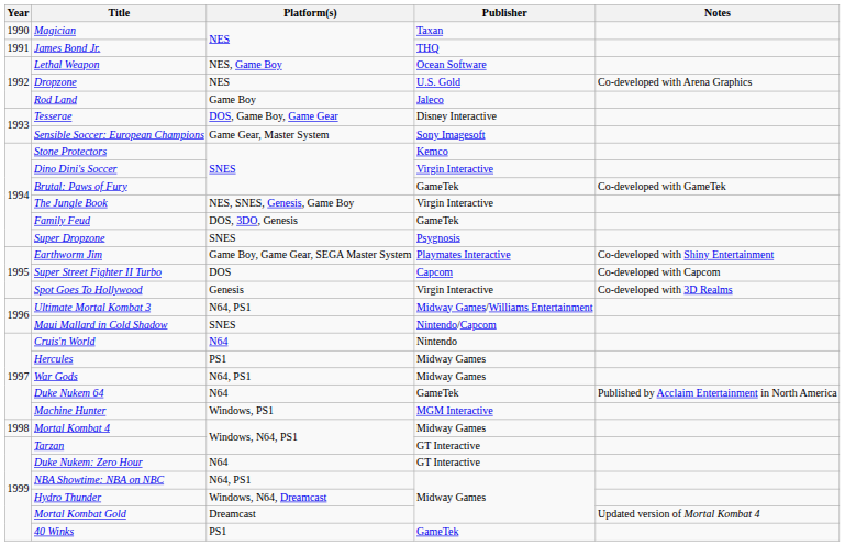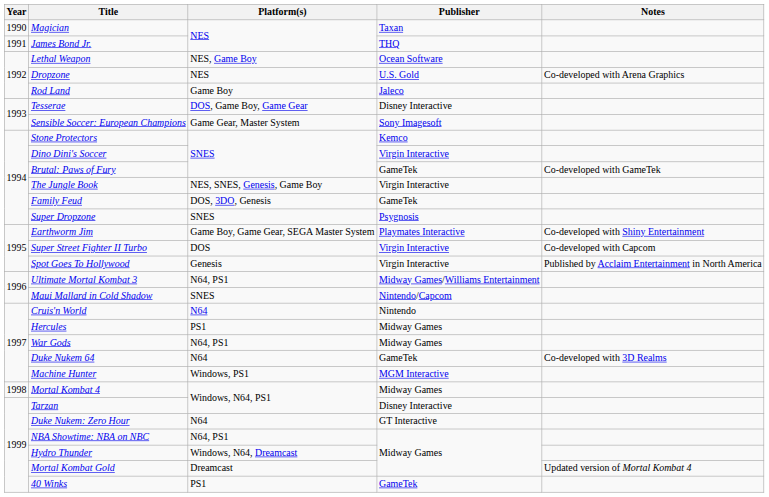 <table class="wikitable sortable">
 <tr>
 <th>Year</th>
 <th>Title</th>
 <th>Platform(s)</th>
 <th>Publisher</th>
 <th>Notes</th>
 </tr>
 <tr>
 <td>1990</td>
 <td><a href='#'><em>Magician</em></a></td>
 <td rowspan="2"><a href='#'>NES</a></td>
 <td><a href='#'>Taxan</a></td>
 <td></td>
 </tr>
 <tr>
 <td>1991</td>
 <td><a href='#'><em>James Bond Jr.</em></a></td>
 <td><a href='#'>THQ</a></td>
 <td></td>
 </tr>
 <tr>
 <td rowspan="3">1992</td>
 <td><a href='#'><em>Lethal Weapon</em></a></td>
 <td>NES, <a href='#'>Game Boy</a></td>
 <td><a href='#'>Ocean Software</a></td>
 <td></td>
 </tr>
 <tr>
 <td><em><a href='#'>Dropzone</a></em></td>
 <td>NES</td>
 <td><a href='#'>U.S. Gold</a></td>
 <td>Co-developed with Arena Graphics</td>
 </tr>
 <tr>
 <td><em><a href='#'>Rod Land</a></em></td>
 <td>Game Boy</td>
 <td><a href='#'>Jaleco</a></td>
 <td></td>
 </tr>
 <tr>
 <td rowspan="2">1993</td>
 <td><a href='#'><em>Tesserae</em></a></td>
 <td><a href='#'>DOS</a>, Game Boy, <a href='#'>Game Gear</a></td>
 <td>Disney Interactive</td>
 <td></td>
 </tr>
 <tr>
 <td><a href='#'><em>Sensible Soccer: European Champions</em></a></td>
 <td>Game Gear, Master System</td>
 <td><a href='#'>Sony Imagesoft</a></td>
 <td></td>
 </tr>
 <tr>
 <td rowspan="6">1994</td>
 <td><a href='#'><em>Stone Protectors</em></a></td>
 <td rowspan="3"><a href='#'>SNES</a></td>
 <td><a href='#'>Kemco</a></td>
 <td></td>
 </tr>
 <tr>
 <td><em><a href='#'>Dino Dini's Soccer</a></em></td>
 <td><a href='#'>Virgin Interactive</a></td>
 <td></td>
 </tr>
 <tr>
 <td><em><a href='#'>Brutal: Paws of Fury</a></em></td>
 <td>GameTek</td>
 <td>Co-developed with GameTek</td>
 </tr>
 <tr>
 <td><em><a href='#'>The Jungle Book</a></em></td>
 <td>NES, SNES, <a href='#'>Genesis</a>, Game Boy</td>
 <td>Virgin Interactive</td>
 <td></td>
 </tr>
 <tr>
 <td><a href='#'><em>Family Feud</em></a></td>
 <td>DOS, <a href='#'>3DO</a>, Genesis</td>
 <td>GameTek</td>
 <td></td>
 </tr>
 <tr>
 <td><em><a href='#'>Super Dropzone</a></em></td>
 <td>SNES</td>
 <td><a href='#'>Psygnosis</a></td>
 <td></td>
 </tr>
 <tr>
 <td rowspan="3">1995</td>
 <td><a href='#'><em>Earthworm Jim</em></a></td>
 <td>Game Boy, Game Gear, SEGA Master System</td>
 <td><a href='#'>Playmates Interactive</a></td>
 <td>Co-developed with <a href='#'>Shiny Entertainment</a></td>
 </tr>
 <tr>
 <td><em><a href='#'>Super Street Fighter II Turbo</a></em></td>
 <td>DOS</td>
-<td><a href='#'>Capcom</a></td>
+<td><a href='#'>Virgin Interactive</a></td>
 <td>Co-developed with Capcom</td>
 </tr>
 <tr>
 <td><em><a href='#'>Spot Goes To Hollywood</a></em></td>
 <td>Genesis</td>
 <td>Virgin Interactive</td>
-<td>Co-developed with <a href='#'>3D Realms</a></td>
+<td>Published by <a href='#'>Acclaim Entertainment</a> in North America</td>
 </tr>
 <tr>
 <td rowspan="2">1996</td>
 <td><em><a href='#'>Ultimate Mortal Kombat 3</a></em></td>
 <td>N64, PS1</td>
 <td><a href='#'>Midway Games</a>/<a href='#'>Williams Entertainment</a></td>
 <td></td>
 </tr>
 <tr>
 <td><em><a href='#'>Maui Mallard in Cold Shadow</a></em></td>
 <td>SNES</td>
 <td><a href='#'>Nintendo</a>/<a href='#'>Capcom</a></td>
 <td></td>
 </tr>
 <tr>
 <td rowspan="5">1997</td>
 <td><em><a href='#'>Cruis'n World</a></em></td>
 <td><a href='#'>N64</a></td>
 <td>Nintendo</td>
 <td></td>
 </tr>
 <tr>
 <td><a href='#'><em>Hercules</em></a></td>
 <td>PS1</td>
 <td>Midway Games</td>
 <td></td>
 </tr>
 <tr>
 <td><a href='#'><em>War Gods</em></a></td>
 <td>N64, PS1</td>
 <td>Midway Games</td>
 <td></td>
 </tr>
 <tr>
 <td><a href='#'><em>Duke Nukem 64</em></a></td>
 <td>N64</td>
 <td>GameTek</td>
-<td>Published by <a href='#'>Acclaim Entertainment</a> in North America</td>
+<td>Co-developed with <a href='#'>3D Realms</a></td>
 </tr>
 <tr>
 <td><em><a href='#'>Machine Hunter</a></em></td>
 <td>Windows, PS1</td>
 <td><a href='#'>MGM Interactive</a></td>
 <td></td>
 </tr>
 <tr>
 <td>1998</td>
 <td><em><a href='#'>Mortal Kombat 4</a></em></td>
 <td rowspan="2">Windows, N64, PS1</td>
 <td>Midway Games</td>
 <td></td>
 </tr>
 <tr>
 <td rowspan="6">1999</td>
 <td><a href='#'><em>Tarzan</em></a></td>
-<td>GT Interactive</td>
+<td>Disney Interactive</td>
 <td></td>
 </tr>
 <tr>
 <td><em><a href='#'>Duke Nukem: Zero Hour</a></em></td>
 <td>N64</td>
 <td>GT Interactive</td>
 <td></td>
 </tr>
 <tr>
 <td><em><a href='#'>NBA Showtime: NBA on NBC</a></em></td>
 <td>N64, PS1</td>
 <td rowspan="3">Midway Games</td>
 <td></td>
 </tr>
 <tr>
 <td><em><a href='#'>Hydro Thunder</a></em></td>
 <td>Windows, N64, <a href='#'>Dreamcast</a></td>
 <td></td>
 </tr>
 <tr>
 <td><em><a href='#'>Mortal Kombat Gold</a></em></td>
 <td>Dreamcast</td>
 <td>Updated version of <em>Mortal Kombat 4</em></td>
 </tr>
 <tr>
 <td><a href='#'><em>40 Winks</em></a></td>
 <td>PS1</td>
 <td><a href='#'>GameTek</a></td>
 <td></td>
 </tr>
 </table>
